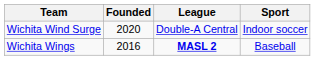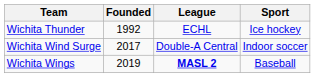 <table class="wikitable sortable" style="text-align: center;">
 <tr>
 <th>Team</th>
 <th>Founded</th>
 <th>League</th>
 <th>Sport</th>
 </tr>
 <tr>
+<td align=left><a href='#'>Wichita Thunder</a></td>
+<td>1992</td>
+<td><a href='#'>ECHL</a></td>
+<td><a href='#'>Ice hockey</a></td>
+</tr>
+<tr>
 <td align=left><a href='#'>Wichita Wind Surge</a></td>
-<td>2020</td>
+<td>2017</td>
 <td><a href='#'>Double-A Central</a></td>
 <td><a href='#'>Indoor soccer</a></td>
 </tr>
 <tr>
 <td align=left><a href='#'>Wichita Wings</a></td>
-<td>2016</td>
+<td>2019</td>
 <td><strong><a href='#'>MASL 2</a></strong></td>
 <td><a href='#'>Baseball</a></td>
 </tr>
 </table>
